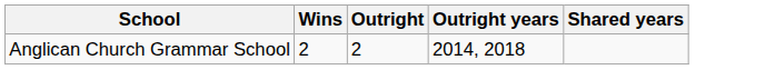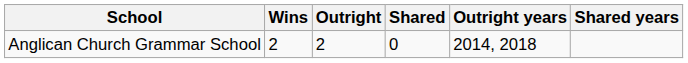 <table class="wikitable sortable">
 <tr>
 <th>School</th>
 <th>Wins</th>
 <th>Outright</th>
+<th>Shared</th>
 <th>Outright years</th>
 <th>Shared years</th>
 </tr>
 <tr>
 <td>Anglican Church Grammar School</td>
 <td>2</td>
 <td>2</td>
+<td>0</td>
 <td>2014, 2018</td>
 <td></td>
 </tr>
 </table>
